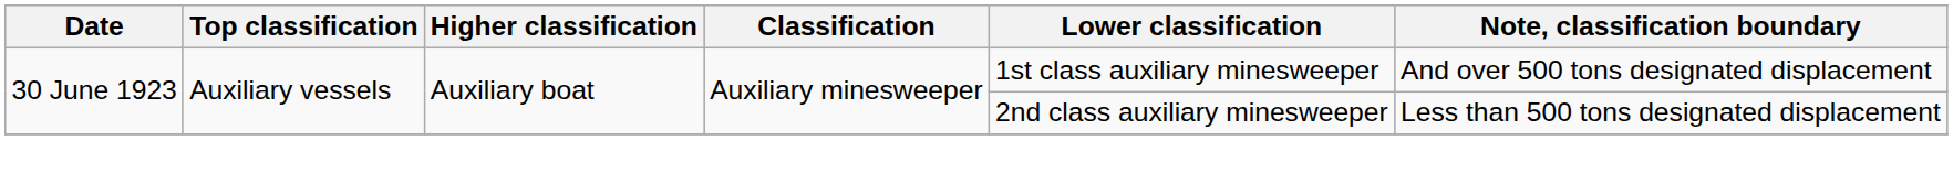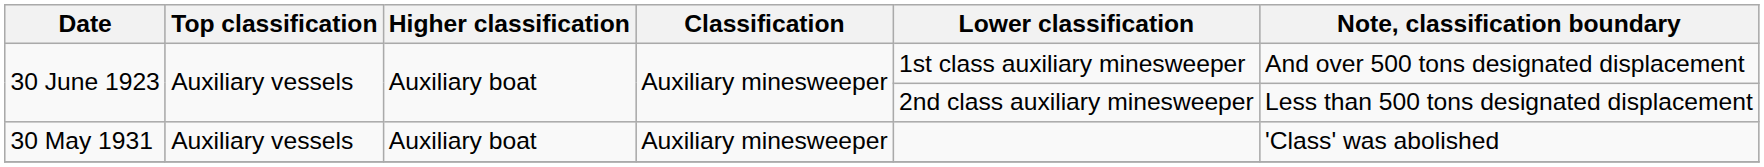 <table class="wikitable">
 <tr>
 <th>Date</th>
 <th>Top classification</th>
 <th>Higher classification</th>
 <th>Classification</th>
 <th>Lower classification</th>
 <th>Note, classification boundary</th>
 </tr>
 <tr>
 <td rowspan="2">30 June 1923</td>
 <td rowspan="2">Auxiliary vessels</td>
 <td rowspan="2">Auxiliary boat</td>
 <td rowspan="2">Auxiliary minesweeper</td>
 <td>1st class auxiliary minesweeper</td>
 <td>And over 500 tons designated displacement</td>
 </tr>
 <tr>
 <td>2nd class auxiliary minesweeper</td>
 <td>Less than 500 tons designated displacement</td>
 </tr>
 <tr>
+<td>30 May 1931</td>
+<td>Auxiliary vessels</td>
+<td>Auxiliary boat</td>
+<td>Auxiliary minesweeper</td>
+<td></td>
+<td>'Class' was abolished</td>
+</tr>
+<tr>
 </tr>
 </table>
